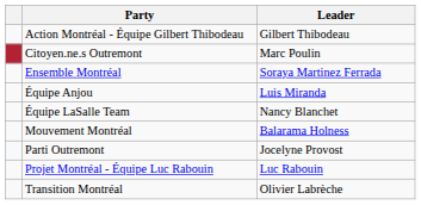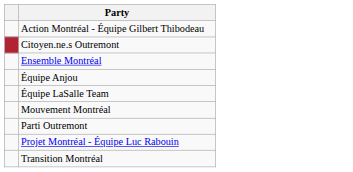 <table class="wikitable">
 <tr>
 <th width="15px"> </th>
 <th width="300px">Party</th>
-<th width="200px">Leader</th>
 </tr>
 <tr>
 <td></td>
 <td>Action Montréal - Équipe Gilbert Thibodeau</td>
-<td>Gilbert Thibodeau</td>
 </tr>
 <tr>
 <td style="background: #B22235;"></td>
 <td>Citoyen.ne.s Outremont</td>
-<td>Marc Poulin</td>
 </tr>
 <tr>
 <td></td>
 <td><a href='#'>Ensemble Montréal</a></td>
-<td><a href='#'>Soraya Martinez Ferrada</a></td>
 </tr>
 <tr>
 <td></td>
 <td>Équipe Anjou</td>
-<td><a href='#'>Luis Miranda</a></td>
 </tr>
 <tr>
 <td></td>
 <td>Équipe LaSalle Team</td>
-<td>Nancy Blanchet</td>
 </tr>
 <tr>
 <td></td>
 <td>Mouvement Montréal</td>
-<td><a href='#'>Balarama Holness</a></td>
 </tr>
 <tr>
 <td style="background: #F8F9FA;"></td>
 <td>Parti Outremont</td>
-<td>Jocelyne Provost</td>
 </tr>
 <tr>
 <td></td>
 <td><a href='#'>Projet Montréal - Équipe Luc Rabouin</a></td>
-<td><a href='#'>Luc Rabouin</a></td>
 </tr>
 <tr>
 <td style="background: #F8F9FA;"></td>
 <td>Transition Montréal</td>
-<td>Olivier Labrèche</td>
 </tr>
 </table>
